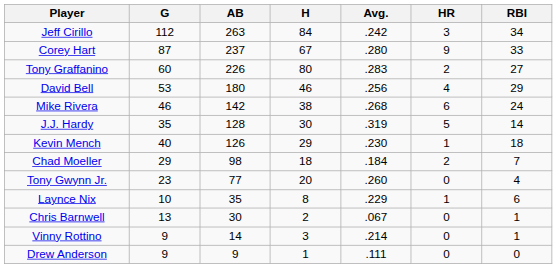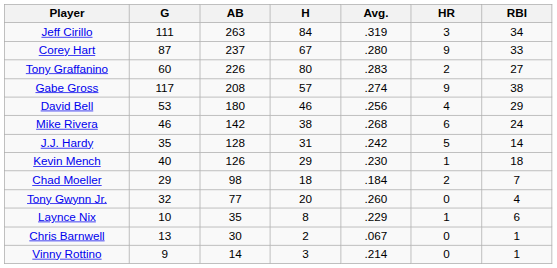 <table class="wikitable sortable">
 <tr>
 <th bgcolor="#DDDDFF" width="16%">Player</th>
 <th bgcolor="#DDDDFF" width="9%">G</th>
 <th bgcolor="#DDDDFF" width="9%">AB</th>
 <th bgcolor="#DDDDFF" width="9%">H</th>
 <th bgcolor="#DDDDFF" width="9%">Avg.</th>
 <th bgcolor="#DDDDFF" width="9%">HR</th>
 <th bgcolor="#DDDDFF" width="9%">RBI</th>
 </tr>
 <tr align="center">
 <td><a href='#'>Jeff Cirillo</a></td>
-<td>112</td>
+<td>111</td>
 <td>263</td>
 <td>84</td>
-<td>.242</td>
+<td>.319</td>
 <td>3</td>
 <td>34</td>
 </tr>
 <tr align=center>
 <td><a href='#'>Corey Hart</a></td>
 <td>87</td>
 <td>237</td>
 <td>67</td>
 <td>.280</td>
 <td>9</td>
 <td>33</td>
 </tr>
 <tr align=center>
 <td><a href='#'>Tony Graffanino</a></td>
 <td>60</td>
 <td>226</td>
 <td>80</td>
 <td>.283</td>
 <td>2</td>
 <td>27</td>
+</tr>
+<tr align=center>
+<td><a href='#'>Gabe Gross</a></td>
+<td>117</td>
+<td>208</td>
+<td>57</td>
+<td>.274</td>
+<td>9</td>
+<td>38</td>
 </tr>
 <tr align=center>
 <td><a href='#'>David Bell</a></td>
 <td>53</td>
 <td>180</td>
 <td>46</td>
 <td>.256</td>
 <td>4</td>
 <td>29</td>
 </tr>
 <tr align=center>
 <td><a href='#'>Mike Rivera</a></td>
 <td>46</td>
 <td>142</td>
 <td>38</td>
 <td>.268</td>
 <td>6</td>
 <td>24</td>
 </tr>
 <tr align=center>
 <td><a href='#'>J.J. Hardy</a></td>
 <td>35</td>
 <td>128</td>
-<td>30</td>
-<td>.319</td>
+<td>31</td>
+<td>.242</td>
 <td>5</td>
 <td>14</td>
 </tr>
 <tr align=center>
 <td><a href='#'>Kevin Mench</a></td>
 <td>40</td>
 <td>126</td>
 <td>29</td>
 <td>.230</td>
 <td>1</td>
 <td>18</td>
 </tr>
 <tr align=center>
 <td><a href='#'>Chad Moeller</a></td>
 <td>29</td>
 <td>98</td>
 <td>18</td>
 <td>.184</td>
 <td>2</td>
 <td>7</td>
 </tr>
 <tr align=center>
 <td><a href='#'>Tony Gwynn Jr.</a></td>
-<td>23</td>
+<td>32</td>
 <td>77</td>
 <td>20</td>
 <td>.260</td>
 <td>0</td>
 <td>4</td>
 </tr>
 <tr align=center>
 <td><a href='#'>Laynce Nix</a></td>
 <td>10</td>
 <td>35</td>
 <td>8</td>
 <td>.229</td>
 <td>1</td>
 <td>6</td>
 </tr>
 <tr align=center>
 <td><a href='#'>Chris Barnwell</a></td>
 <td>13</td>
 <td>30</td>
 <td>2</td>
 <td>.067</td>
 <td>0</td>
 <td>1</td>
 </tr>
 <tr align=center>
 <td><a href='#'>Vinny Rottino</a></td>
 <td>9</td>
 <td>14</td>
 <td>3</td>
 <td>.214</td>
 <td>0</td>
 <td>1</td>
 </tr>
-<tr align=center>
-<td><a href='#'>Drew Anderson</a></td>
-<td>9</td>
-<td>9</td>
-<td>1</td>
-<td>.111</td>
-<td>0</td>
-<td>0</td>
-</tr>
 </table>
